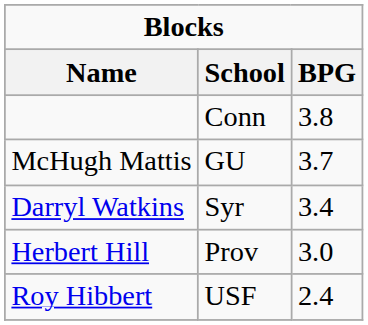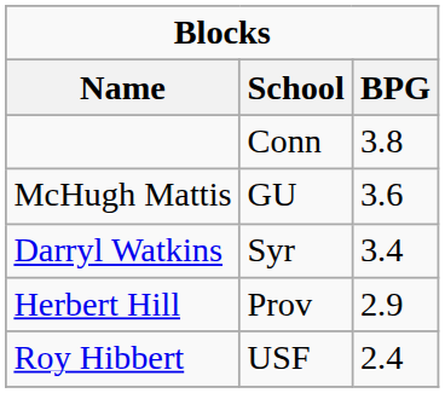 <table class="wikitable">
 <tr>
 <td colspan=3 style="text-align:center;"><strong>Blocks</strong></td>
 </tr>
 <tr>
 <th>Name</th>
 <th>School</th>
 <th>BPG</th>
 </tr>
 <tr>
 <td></td>
 <td>Conn</td>
 <td>3.8</td>
 </tr>
 <tr>
 <td>McHugh Mattis</td>
 <td>GU</td>
-<td>3.7</td>
+<td>3.6</td>
 </tr>
 <tr>
 <td><a href='#'>Darryl Watkins</a></td>
 <td>Syr</td>
 <td>3.4</td>
 </tr>
 <tr>
 <td><a href='#'>Herbert Hill</a></td>
 <td>Prov</td>
-<td>3.0</td>
+<td>2.9</td>
 </tr>
 <tr>
 <td><a href='#'>Roy Hibbert</a></td>
 <td>USF</td>
 <td>2.4</td>
 </tr>
 </table>
